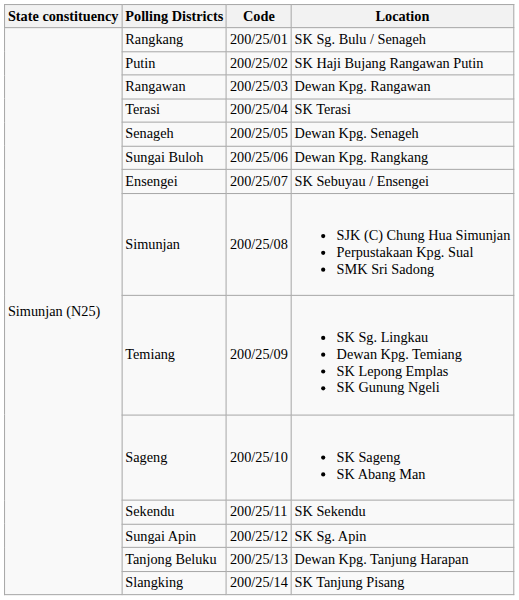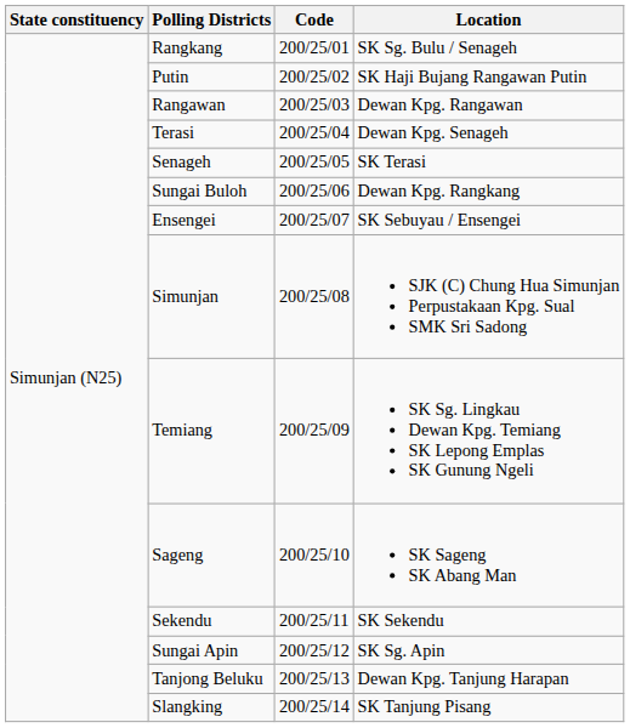 <table class="wikitable sortable mw-collapsible" style="white-space:nowrap;font-size:85%">
 <tr>
 <th>State constituency</th>
 <th>Polling Districts</th>
 <th>Code</th>
 <th>Location</th>
 </tr>
 <tr>
 <td rowspan="14">Simunjan (N25)</td>
 <td>Rangkang</td>
 <td>200/25/01</td>
 <td>SK Sg. Bulu / Senageh</td>
 </tr>
 <tr>
 <td>Putin</td>
 <td>200/25/02</td>
 <td>SK Haji Bujang Rangawan Putin</td>
 </tr>
 <tr>
 <td>Rangawan</td>
 <td>200/25/03</td>
 <td>Dewan Kpg. Rangawan</td>
 </tr>
 <tr>
 <td>Terasi</td>
 <td>200/25/04</td>
-<td>SK Terasi</td>
+<td>Dewan Kpg. Senageh</td>
 </tr>
 <tr>
 <td>Senageh</td>
 <td>200/25/05</td>
-<td>Dewan Kpg. Senageh</td>
+<td>SK Terasi</td>
 </tr>
 <tr>
 <td>Sungai Buloh</td>
 <td>200/25/06</td>
 <td>Dewan Kpg. Rangkang</td>
 </tr>
 <tr>
 <td>Ensengei</td>
 <td>200/25/07</td>
 <td>SK Sebuyau / Ensengei</td>
 </tr>
 <tr>
 <td>Simunjan</td>
 <td>200/25/08</td>
 <td><br><ul><li>SJK (C) Chung Hua Simunjan</li><li>Perpustakaan Kpg. Sual</li><li>SMK Sri Sadong</li></ul></td>
 </tr>
 <tr>
 <td>Temiang</td>
 <td>200/25/09</td>
 <td><br><ul><li>SK Sg. Lingkau</li><li>Dewan Kpg. Temiang</li><li>SK Lepong Emplas</li><li>SK Gunung Ngeli</li></ul></td>
 </tr>
 <tr>
 <td>Sageng</td>
 <td>200/25/10</td>
 <td><br><ul><li>SK Sageng</li><li>SK Abang Man</li></ul></td>
 </tr>
 <tr>
 <td>Sekendu</td>
 <td>200/25/11</td>
 <td>SK Sekendu</td>
 </tr>
 <tr>
 <td>Sungai Apin</td>
 <td>200/25/12</td>
 <td>SK Sg. Apin</td>
 </tr>
 <tr>
 <td>Tanjong Beluku</td>
 <td>200/25/13</td>
 <td>Dewan Kpg. Tanjung Harapan</td>
 </tr>
 <tr>
 <td>Slangking</td>
 <td>200/25/14</td>
 <td>SK Tanjung Pisang</td>
 </tr>
 </table>
